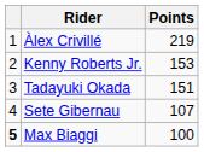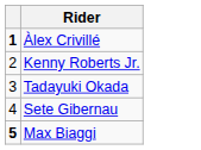 <table class="wikitable" style="font-size: 95%;">
 <tr>
 <th></th>
 <th>Rider</th>
-<th>Points</th>
 </tr>
 <tr>
-<td align=center>1</td>
+<td align=center><strong>1</strong></td>
 <td> <a href='#'>Àlex Crivillé</a></td>
-<td align=right>219</td>
 </tr>
 <tr>
 <td align=center>2</td>
 <td> <a href='#'>Kenny Roberts Jr.</a></td>
-<td align=right>153</td>
 </tr>
 <tr>
 <td align=center>3</td>
 <td> <a href='#'>Tadayuki Okada</a></td>
-<td align=right>151</td>
 </tr>
 <tr>
 <td align=center>4</td>
 <td> <a href='#'>Sete Gibernau</a></td>
-<td align=right>107</td>
 </tr>
 <tr>
 <td align=center><strong>5</strong></td>
 <td> <a href='#'>Max Biaggi</a></td>
-<td align=right>100</td>
 </tr>
 </table>
